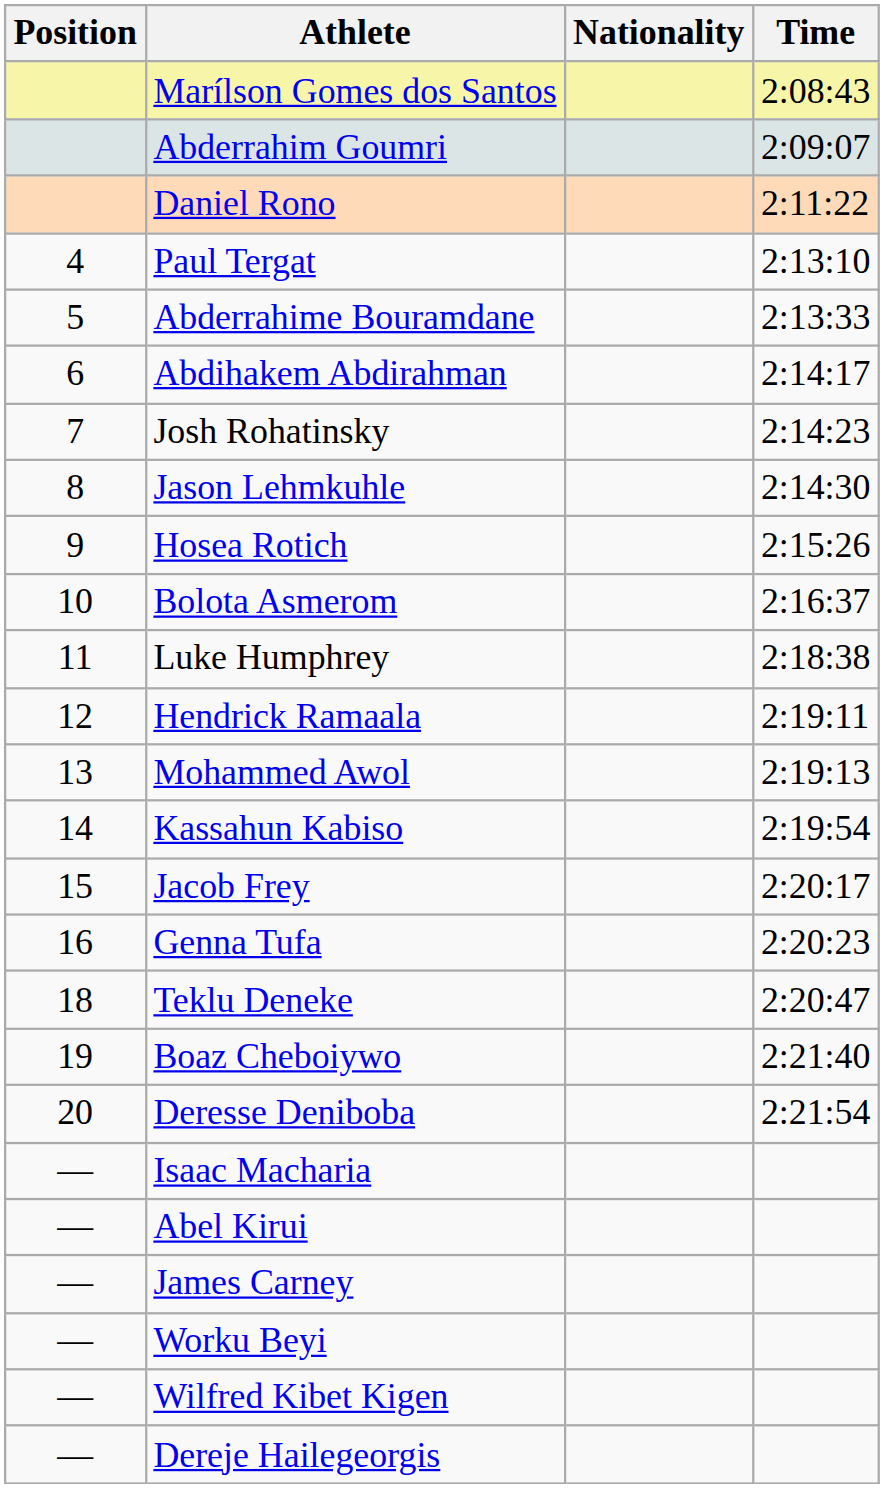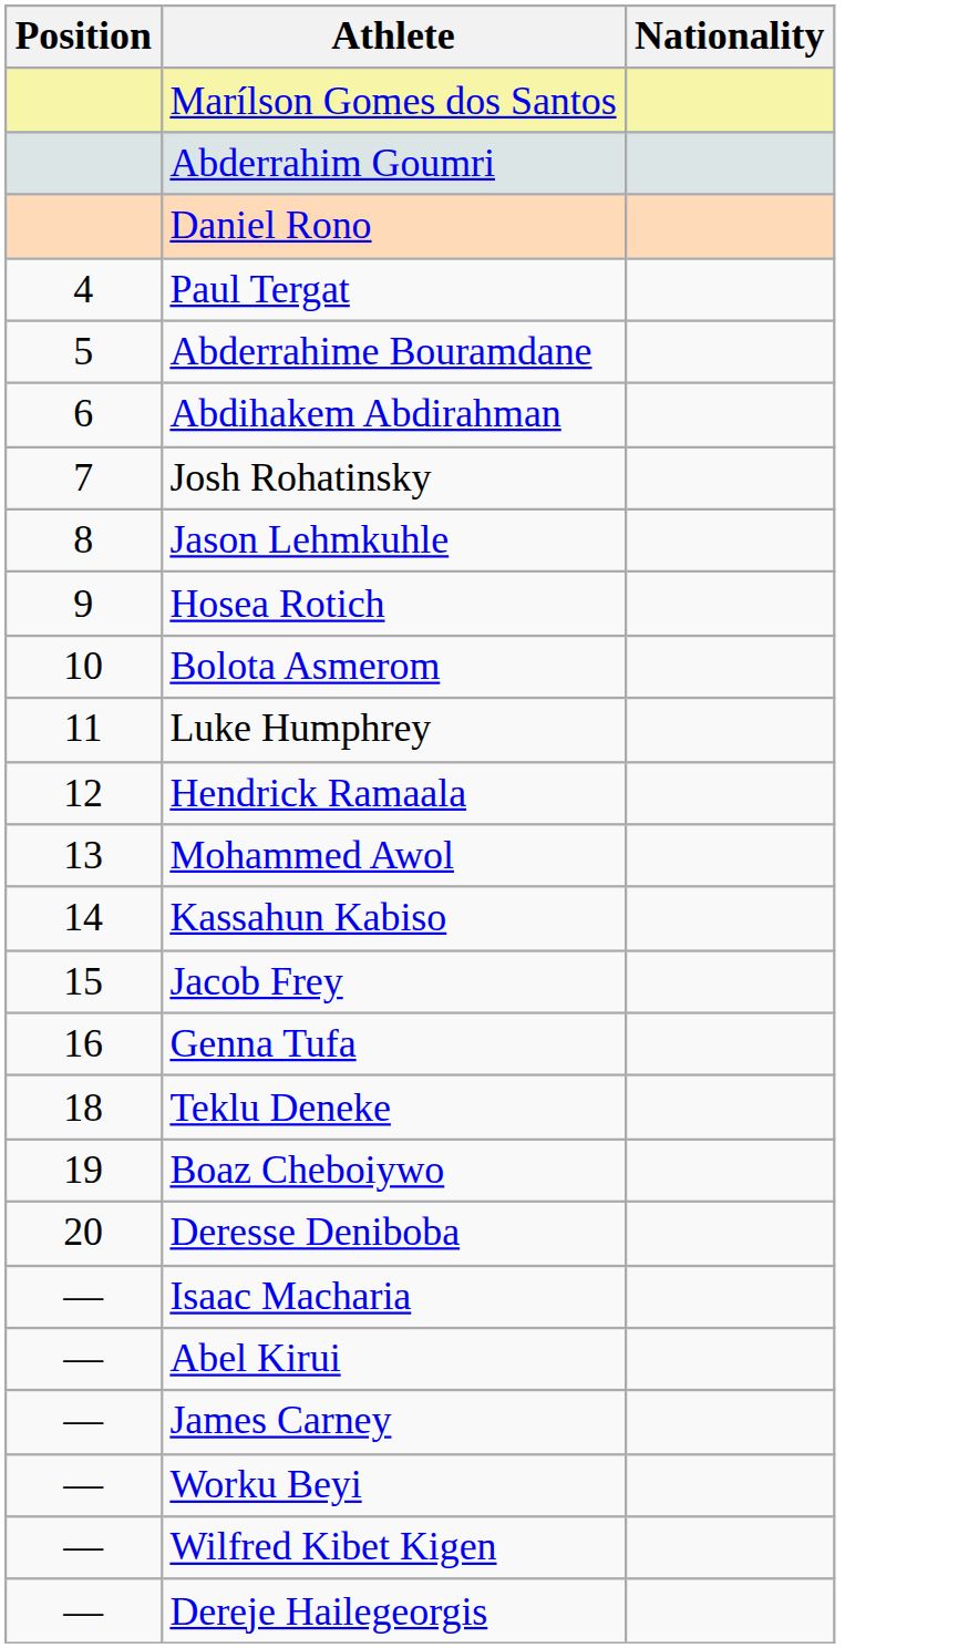 <table class="wikitable sortable">
 <tr>
 <th>Position</th>
 <th>Athlete</th>
 <th>Nationality</th>
-<th>Time</th>
 </tr>
 <tr bgcolor=#F7F6A8>
 <td align=center></td>
 <td><a href='#'>Marílson Gomes dos Santos</a></td>
 <td></td>
-<td>2:08:43</td>
 </tr>
 <tr bgcolor=#DCE5E5>
 <td align=center></td>
 <td><a href='#'>Abderrahim Goumri</a></td>
 <td></td>
-<td>2:09:07</td>
 </tr>
 <tr bgcolor=#FFDAB9>
 <td align=center></td>
 <td><a href='#'>Daniel Rono</a></td>
 <td></td>
-<td>2:11:22</td>
 </tr>
 <tr>
 <td align=center>4</td>
 <td><a href='#'>Paul Tergat</a></td>
 <td></td>
-<td>2:13:10</td>
 </tr>
 <tr>
 <td align=center>5</td>
 <td><a href='#'>Abderrahime Bouramdane</a></td>
 <td></td>
-<td>2:13:33</td>
 </tr>
 <tr>
 <td align=center>6</td>
 <td><a href='#'>Abdihakem Abdirahman</a></td>
 <td></td>
-<td>2:14:17</td>
 </tr>
 <tr>
 <td align=center>7</td>
 <td>Josh Rohatinsky</td>
 <td></td>
-<td>2:14:23</td>
 </tr>
 <tr>
 <td align=center>8</td>
 <td><a href='#'>Jason Lehmkuhle</a></td>
 <td></td>
-<td>2:14:30</td>
 </tr>
 <tr>
 <td align=center>9</td>
 <td><a href='#'>Hosea Rotich</a></td>
 <td></td>
-<td>2:15:26</td>
 </tr>
 <tr>
 <td align=center>10</td>
 <td><a href='#'>Bolota Asmerom</a></td>
 <td></td>
-<td>2:16:37</td>
 </tr>
 <tr>
 <td align=center>11</td>
 <td>Luke Humphrey</td>
 <td></td>
-<td>2:18:38</td>
 </tr>
 <tr>
 <td align=center>12</td>
 <td><a href='#'>Hendrick Ramaala</a></td>
 <td></td>
-<td>2:19:11</td>
 </tr>
 <tr>
 <td align=center>13</td>
 <td><a href='#'>Mohammed Awol</a></td>
 <td></td>
-<td>2:19:13</td>
 </tr>
 <tr>
 <td align=center>14</td>
 <td><a href='#'>Kassahun Kabiso</a></td>
 <td></td>
-<td>2:19:54</td>
 </tr>
 <tr>
 <td align=center>15</td>
 <td><a href='#'>Jacob Frey</a></td>
 <td></td>
-<td>2:20:17</td>
 </tr>
 <tr>
 <td align=center>16</td>
 <td><a href='#'>Genna Tufa</a></td>
 <td></td>
-<td>2:20:23</td>
 </tr>
 <tr>
 <td align=center>18</td>
 <td><a href='#'>Teklu Deneke</a></td>
 <td></td>
-<td>2:20:47</td>
 </tr>
 <tr>
 <td align=center>19</td>
 <td><a href='#'>Boaz Cheboiywo</a></td>
 <td></td>
-<td>2:21:40</td>
 </tr>
 <tr>
 <td align=center>20</td>
 <td><a href='#'>Deresse Deniboba</a></td>
 <td></td>
-<td>2:21:54</td>
 </tr>
 <tr>
 <td align=center>—</td>
 <td><a href='#'>Isaac Macharia</a></td>
-<td></td>
 <td></td>
 </tr>
 <tr>
 <td align=center>—</td>
 <td><a href='#'>Abel Kirui</a></td>
 <td></td>
-<td></td>
 </tr>
 <tr>
 <td align=center>—</td>
 <td><a href='#'>James Carney</a></td>
-<td></td>
 <td></td>
 </tr>
 <tr>
 <td align=center>—</td>
 <td><a href='#'>Worku Beyi</a></td>
 <td></td>
-<td></td>
 </tr>
 <tr>
 <td align=center>—</td>
 <td><a href='#'>Wilfred Kibet Kigen</a></td>
-<td></td>
 <td></td>
 </tr>
 <tr>
 <td align=center>—</td>
 <td><a href='#'>Dereje Hailegeorgis</a></td>
 <td></td>
-<td></td>
 </tr>
 </table>
